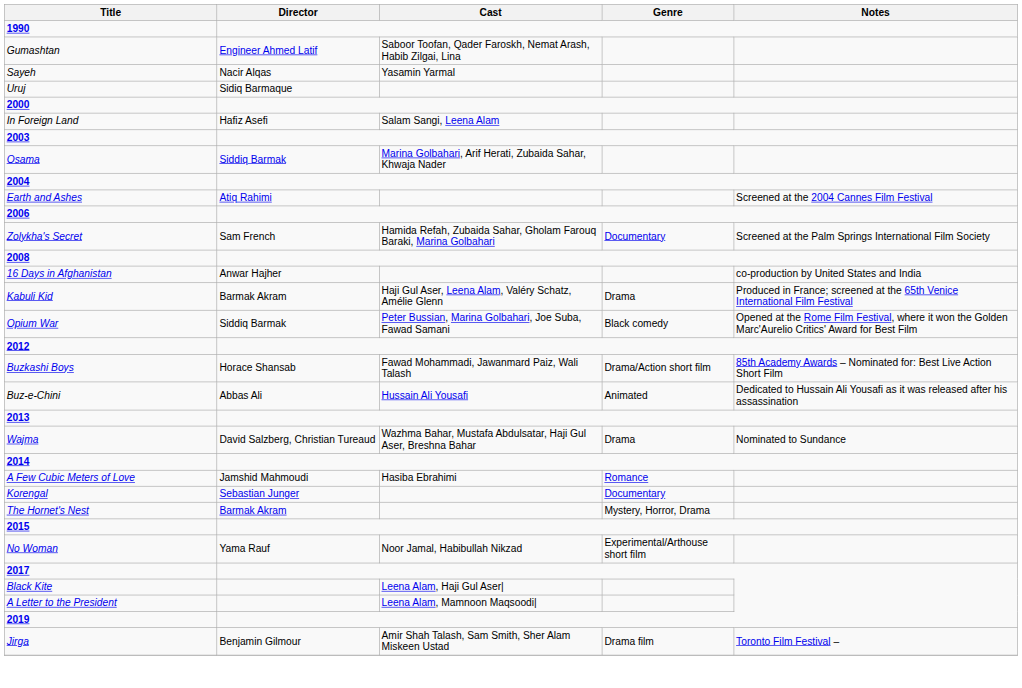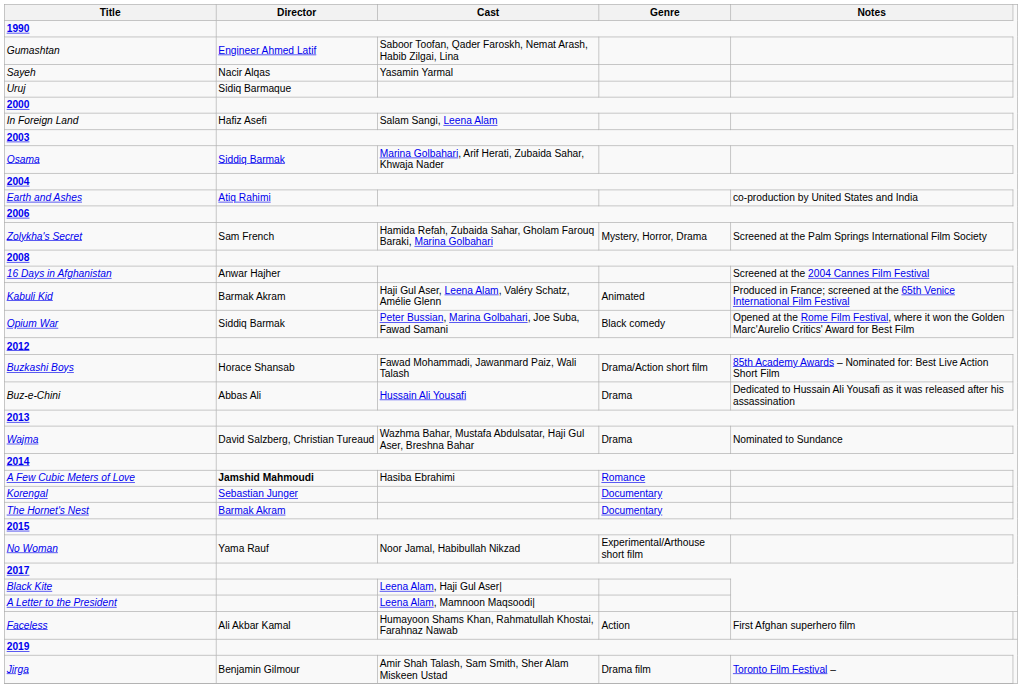 <table class="wikitable" width="100%">
 <tr>
 <th width="21%">Title</th>
 <th width="16%">Director</th>
 <th width="22%">Cast</th>
 <th width="13%">Genre</th>
 <th width="28%">Notes</th>
 </tr>
 <tr>
 <td><strong><a href='#'>1990</a></strong></td>
 </tr>
 <tr>
 <td><em>Gumashtan</em></td>
 <td><a href='#'>Engineer Ahmed Latif</a></td>
 <td>Saboor Toofan, Qader Faroskh, Nemat Arash, Habib Zilgai, Lina</td>
 <td></td>
 <td></td>
 </tr>
 <tr>
 <td><em>Sayeh</em></td>
 <td>Nacir Alqas</td>
 <td>Yasamin Yarmal</td>
 <td></td>
 <td></td>
 </tr>
 <tr>
 <td><em>Uruj</em></td>
 <td>Sidiq Barmaque</td>
 <td></td>
 <td></td>
 <td></td>
 </tr>
 <tr>
 <td><strong><a href='#'>2000</a></strong></td>
 </tr>
 <tr>
 <td><em>In Foreign Land</em></td>
 <td>Hafiz Asefi</td>
 <td>Salam Sangi, <a href='#'>Leena Alam</a></td>
 <td></td>
 <td></td>
 </tr>
 <tr>
 <td><strong><a href='#'>2003</a></strong></td>
 </tr>
 <tr>
 <td><em><a href='#'>Osama</a></em></td>
 <td><a href='#'>Siddiq Barmak</a></td>
 <td><a href='#'>Marina Golbahari</a>, Arif Herati, Zubaida Sahar, Khwaja Nader</td>
 <td></td>
 <td></td>
 </tr>
 <tr>
 <td><strong><a href='#'>2004</a></strong></td>
 </tr>
 <tr>
 <td><em><a href='#'>Earth and Ashes</a></em></td>
 <td><a href='#'>Atiq Rahimi</a></td>
 <td></td>
 <td></td>
-<td>Screened at the <a href='#'>2004 Cannes Film Festival</a></td>
+<td>co-production by United States and India</td>
 </tr>
 <tr>
 <td><strong><a href='#'>2006</a></strong></td>
 </tr>
 <tr>
 <td><em><a href='#'>Zolykha's Secret</a></em></td>
 <td>Sam French</td>
 <td>Hamida Refah, Zubaida Sahar, Gholam Farouq Baraki, <a href='#'>Marina Golbahari </a></td>
-<td><a href='#'>Documentary</a></td>
+<td>Mystery, Horror, Drama</td>
 <td>Screened at the Palm Springs International Film Society</td>
 </tr>
 <tr>
 <td><strong><a href='#'>2008</a></strong></td>
 </tr>
 <tr>
 <td><em><a href='#'>16 Days in Afghanistan</a></em></td>
 <td>Anwar Hajher</td>
 <td></td>
 <td></td>
-<td>co-production by United States and India</td>
+<td>Screened at the <a href='#'>2004 Cannes Film Festival</a></td>
 </tr>
 <tr>
 <td><em><a href='#'>Kabuli Kid</a></em></td>
 <td>Barmak Akram</td>
 <td>Haji Gul Aser, <a href='#'>Leena Alam</a>, Valéry Schatz, Amélie Glenn</td>
-<td>Drama</td>
+<td>Animated</td>
 <td>Produced in France; screened at the <a href='#'>65th Venice International Film Festival</a></td>
 </tr>
 <tr>
 <td><em><a href='#'>Opium War</a></em></td>
 <td>Siddiq Barmak</td>
 <td><a href='#'>Peter Bussian</a>, <a href='#'>Marina Golbahari</a>, Joe Suba, Fawad Samani</td>
 <td>Black comedy</td>
 <td>Opened at the <a href='#'>Rome Film Festival</a>, where it won the Golden Marc'Aurelio Critics' Award for Best Film</td>
 </tr>
 <tr>
 <td><strong><a href='#'>2012</a></strong></td>
 </tr>
 <tr>
 <td><em><a href='#'>Buzkashi Boys</a></em></td>
 <td>Horace Shansab</td>
 <td>Fawad Mohammadi, Jawanmard Paiz, Wali Talash</td>
 <td>Drama/Action short film</td>
 <td><a href='#'>85th Academy Awards</a> – Nominated for: Best Live Action Short Film</td>
 </tr>
 <tr>
 <td><em>Buz-e-Chini</em></td>
 <td>Abbas Ali</td>
 <td><a href='#'>Hussain Ali Yousafi</a></td>
-<td>Animated</td>
+<td>Drama</td>
 <td>Dedicated to Hussain Ali Yousafi as it was released after his assassination</td>
 </tr>
 <tr>
 <td><strong><a href='#'>2013</a></strong></td>
 </tr>
 <tr>
 <td><em><a href='#'>Wajma</a></em></td>
 <td>David Salzberg, Christian Tureaud</td>
 <td>Wazhma Bahar, Mustafa Abdulsatar, Haji Gul Aser, Breshna Bahar</td>
 <td>Drama</td>
 <td>Nominated to Sundance</td>
 </tr>
 <tr>
 <td><strong><a href='#'>2014</a></strong></td>
 </tr>
 <tr>
 <td><em><a href='#'>A Few Cubic Meters of Love</a></em></td>
-<td>Jamshid Mahmoudi</td>
+<td><strong>Jamshid Mahmoudi</strong></td>
 <td>Hasiba Ebrahimi</td>
 <td><a href='#'>Romance</a></td>
 <td></td>
 </tr>
 <tr>
 <td><em><a href='#'>Korengal</a></em></td>
 <td><a href='#'>Sebastian Junger</a></td>
 <td></td>
 <td><a href='#'>Documentary</a></td>
 <td></td>
 </tr>
 <tr>
 <td><em><a href='#'>The Hornet's Nest</a></em></td>
 <td><a href='#'>Barmak Akram</a></td>
 <td></td>
-<td>Mystery, Horror, Drama</td>
+<td><a href='#'>Documentary</a></td>
 <td></td>
 </tr>
 <tr>
 <td><strong><a href='#'>2015</a></strong></td>
 </tr>
 <tr>
 <td><em><a href='#'>No Woman</a></em></td>
 <td>Yama Rauf</td>
 <td>Noor Jamal, Habibullah Nikzad</td>
 <td>Experimental/Arthouse short film</td>
 <td></td>
 </tr>
 <tr>
 <td><strong><a href='#'>2017</a></strong></td>
 </tr>
 <tr>
 <td><em><a href='#'>Black Kite</a></em></td>
 <td></td>
 <td><a href='#'>Leena Alam</a>, Haji Gul Aser|</td>
 <td></td>
 </tr>
 <tr>
 <td><em><a href='#'>A Letter to the President</a></em></td>
 <td></td>
 <td><a href='#'>Leena Alam</a>, Mamnoon Maqsoodi|</td>
 <td></td>
 </tr>
 <tr>
+<td><em><a href='#'>Faceless</a></em></td>
+<td>Ali Akbar Kamal</td>
+<td>Humayoon Shams Khan, Rahmatullah Khostai, Farahnaz Nawab</td>
+<td>Action</td>
+<td>First Afghan superhero film</td>
+<td></td>
+</tr>
+<tr>
 <td><strong><a href='#'>2019</a></strong></td>
 </tr>
 <tr>
 <td><em><a href='#'>Jirga</a></em></td>
 <td>Benjamin Gilmour</td>
 <td>Amir Shah Talash, Sam Smith, Sher Alam Miskeen Ustad</td>
 <td>Drama film</td>
 <td><a href='#'>Toronto Film Festival</a> –</td>
 </tr>
 <tr>
 </tr>
 </table>
